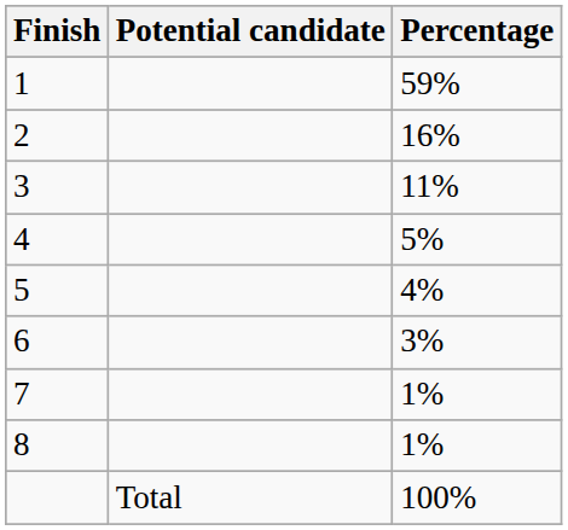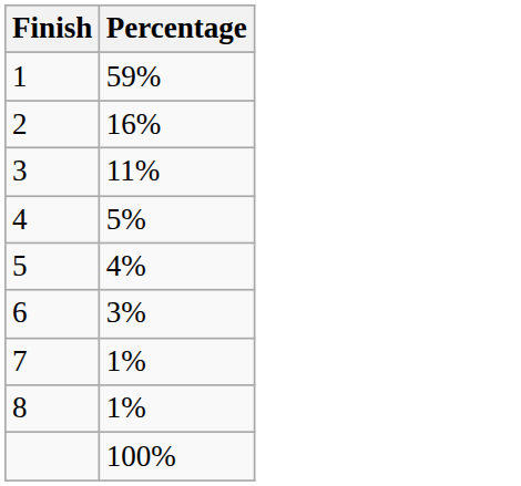 <table class="wikitable sortable">
 <tr>
 <th>Finish</th>
-<th>Potential candidate</th>
 <th>Percentage</th>
 </tr>
 <tr>
 <td>1</td>
-<td></td>
 <td>59%</td>
 </tr>
 <tr>
 <td>2</td>
-<td></td>
 <td>16%</td>
 </tr>
 <tr>
 <td>3</td>
-<td></td>
 <td>11%</td>
 </tr>
 <tr>
 <td>4</td>
-<td></td>
 <td>5%</td>
 </tr>
 <tr>
 <td>5</td>
-<td></td>
 <td>4%</td>
 </tr>
 <tr>
 <td>6</td>
-<td></td>
 <td>3%</td>
 </tr>
 <tr>
 <td>7</td>
-<td></td>
 <td>1%</td>
 </tr>
 <tr>
 <td>8</td>
-<td></td>
 <td>1%</td>
 </tr>
 <tr>
 <td></td>
-<td>Total</td>
 <td>100%</td>
 </tr>
 </table>
